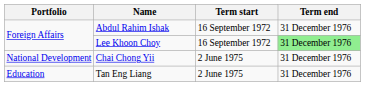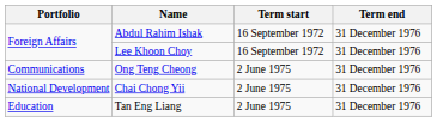 <table class="wikitable unsortable" style="font-size: 90%;">
 <tr>
 <th scope="col">Portfolio</th>
 <th scope="col" width="150px">Name</th>
 <th scope="col" width="120px">Term start</th>
 <th scope="col" width="120px">Term end</th>
 </tr>
 <tr>
 <td rowspan="2"><a href='#'>Foreign Affairs</a></td>
 <td><a href='#'>Abdul Rahim Ishak</a></td>
 <td>16 September 1972</td>
 <td>31 December 1976</td>
 </tr>
 <tr>
 <td><a href='#'>Lee Khoon Choy</a></td>
 <td>16 September 1972</td>
-<td style="background: lightgreen;">31 December 1976</td>
+<td>31 December 1976</td>
+</tr>
+<tr>
+<td><a href='#'>Communications</a></td>
+<td><a href='#'>Ong Teng Cheong</a></td>
+<td>2 June 1975</td>
+<td>31 December 1976</td>
 </tr>
 <tr>
 <td><a href='#'>National Development</a></td>
 <td><a href='#'>Chai Chong Yii</a></td>
 <td>2 June 1975</td>
 <td>31 December 1976</td>
 </tr>
 <tr>
 <td><a href='#'>Education</a></td>
 <td>Tan Eng Liang</td>
 <td>2 June 1975</td>
 <td>31 December 1976</td>
 </tr>
 </table>
